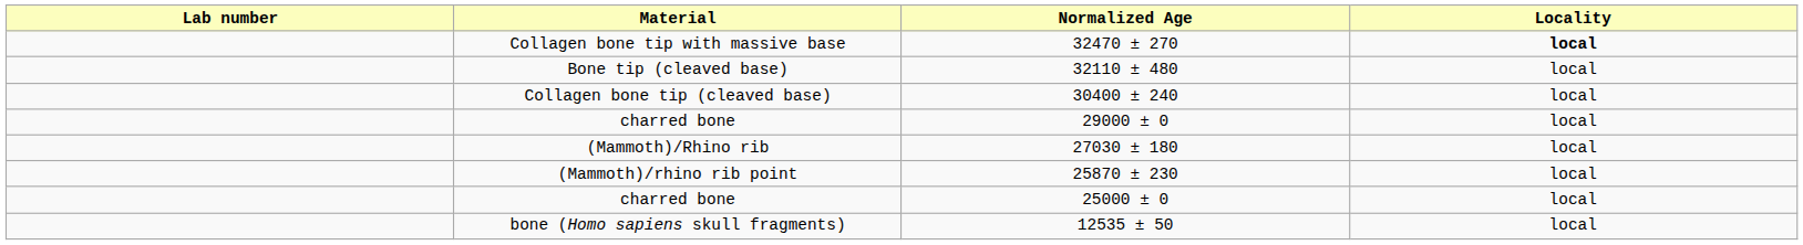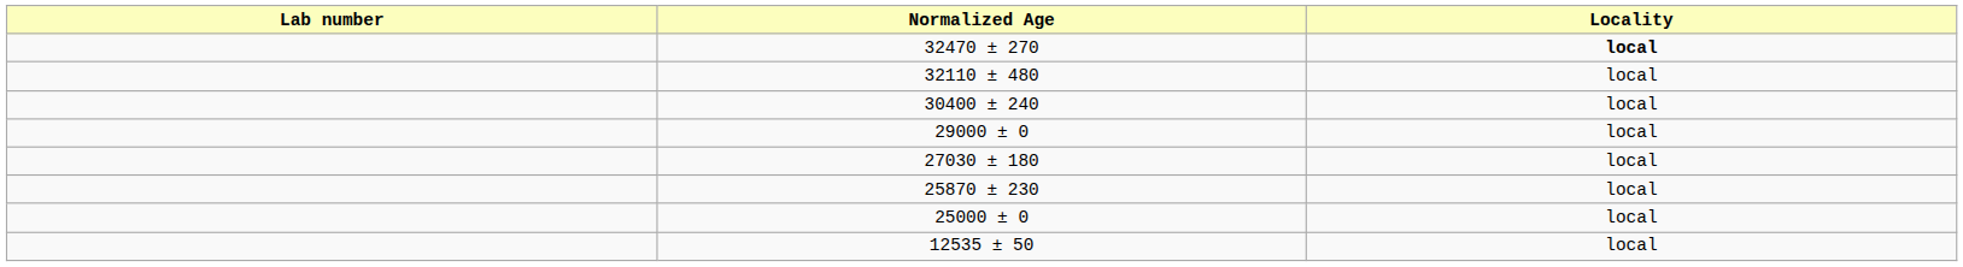 <table class="wikitable" style="text-align:center; margin: auto; width:92%">
 <tr>
 <th scope="row" style="width: 23%; font-size:100%; background:#fcfebe; color:#000000;">Lab number</th>
-<th scope="row" style="width: 23%; font-size:100%; background:#fcfebe; color:#000000;">Material</th>
 <th scope="row" style="width: 23%; font-size:100%; background:#fcfebe; color:#000000;">Normalized Age</th>
 <th scope="row" style="width: 23%; font-size:100%; background:#fcfebe; color:#000000;">Locality</th>
 </tr>
 <tr>
 <td></td>
-<td>Collagen bone tip with massive base</td>
 <td>32470 ± 270</td>
 <td><strong>local</strong></td>
 </tr>
 <tr>
 <td></td>
-<td>Bone tip (cleaved base)</td>
 <td>32110 ± 480</td>
 <td>local</td>
 </tr>
 <tr>
 <td></td>
-<td>Collagen bone tip (cleaved base)</td>
 <td>30400 ± 240</td>
 <td>local</td>
 </tr>
 <tr>
 <td></td>
-<td>charred bone</td>
 <td>29000 ± 0</td>
 <td>local</td>
 </tr>
 <tr>
 <td></td>
-<td>(Mammoth)/Rhino rib</td>
 <td>27030 ± 180</td>
 <td>local</td>
 </tr>
 <tr>
 <td></td>
-<td>(Mammoth)/rhino rib point</td>
 <td>25870 ± 230</td>
 <td>local</td>
 </tr>
 <tr>
 <td></td>
-<td>charred bone</td>
 <td>25000 ± 0</td>
 <td>local</td>
 </tr>
 <tr>
 <td></td>
-<td>bone (<em>Homo sapiens</em> skull fragments)</td>
 <td>12535 ± 50</td>
 <td>local</td>
 </tr>
 </table>
